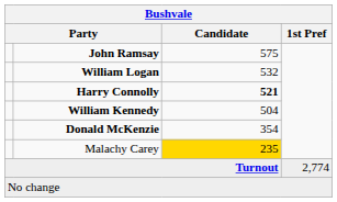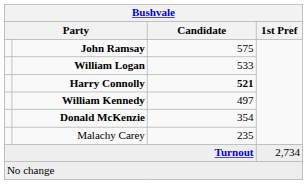 <table class="wikitable">
 <tr>
 <th colspan="4" align="center"><a href='#'>Bushvale</a></th>
 </tr>
 <tr>
 <th colspan="2" align="center" width=200>Party</th>
 <th width=150>Candidate</th>
 <th width=60>1st Pref</th>
 </tr>
 <tr>
 <td></td>
 <td align="right"><strong>John Ramsay</strong></td>
 <td align="right">575</td>
 </tr>
 <tr>
 <td></td>
 <td align="right"><strong>William Logan</strong></td>
-<td align="right">532</td>
+<td align="right">533</td>
 </tr>
 <tr>
 <td></td>
 <td align="right"><strong>Harry Connolly</strong></td>
 <td align="right"><strong>521</strong></td>
 </tr>
 <tr>
 <td></td>
 <td align="right"><strong>William Kennedy</strong></td>
-<td align="right">504</td>
+<td align="right">497</td>
 </tr>
 <tr>
 <td></td>
 <td align="right"><strong>Donald McKenzie</strong></td>
 <td align="right">354</td>
 </tr>
 <tr>
 <td></td>
 <td align="right">Malachy Carey</td>
-<td align="right" style="background: gold;">235</td>
+<td align="right">235</td>
 </tr>
 <tr bgcolor="EEEEEE">
 <td colspan=3 align="right"><strong><a href='#'>Turnout</a></strong></td>
-<td align="right">2,774</td>
+<td align="right">2,734</td>
 </tr>
 <tr>
 <td colspan=4 bgcolor="EEEEEE">No change</td>
 </tr>
 </table>
